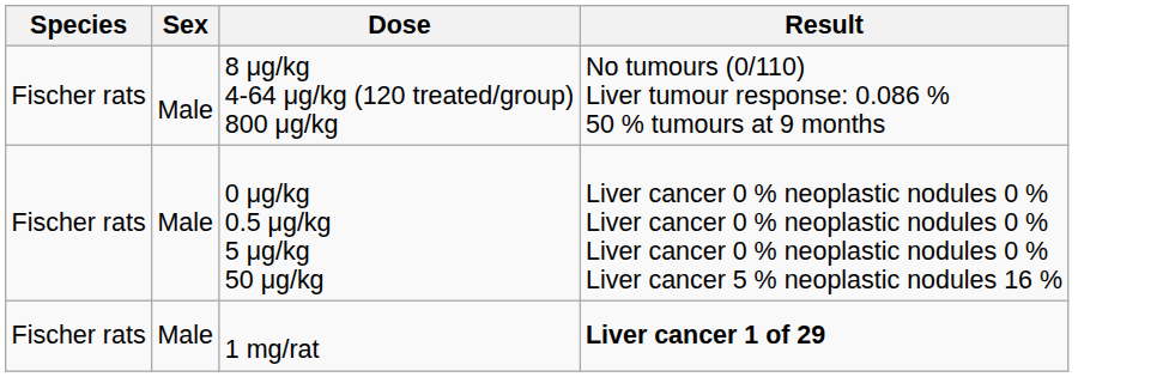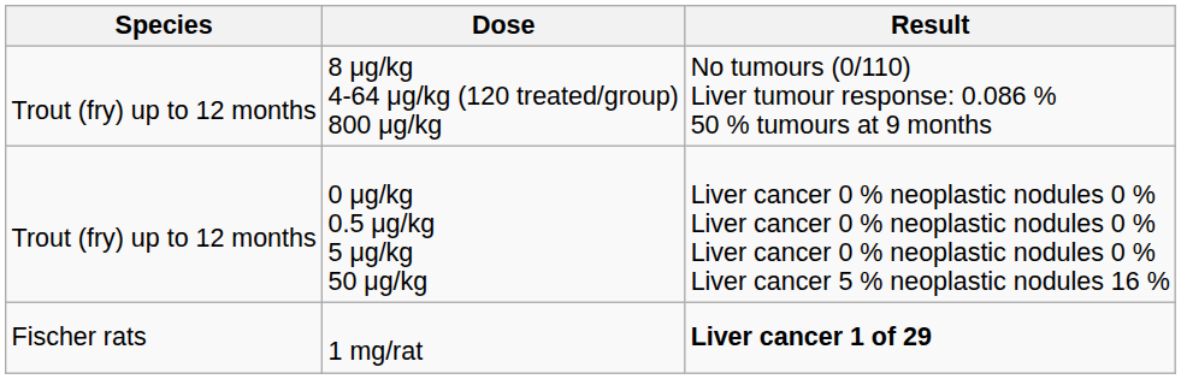 <table class="wikitable">
 <tr>
 <th>Species</th>
-<th>Sex</th>
 <th>Dose</th>
 <th>Result</th>
 </tr>
 <tr>
-<td>Fischer rats</td>
-<td><br>Male</td>
+<td><br>Trout (fry) up to 12 months</td>
 <td>8 μg/kg<br>4-64 μg/kg (120 treated/group)<br>800 μg/kg</td>
 <td>No tumours (0/110)<br>Liver tumour response: 0.086 %<br>50 % tumours at 9 months</td>
 </tr>
 <tr>
-<td>Fischer rats</td>
-<td>Male</td>
+<td><br>Trout (fry) up to 12 months</td>
 <td><br>0 μg/kg<br>0.5 μg/kg<br>5 μg/kg<br>50 μg/kg</td>
 <td><br>Liver cancer 0 % neoplastic nodules 0 %<br>Liver cancer 0 % neoplastic nodules 0 %<br>Liver cancer 0 % neoplastic nodules 0 %<br>Liver cancer 5 % neoplastic nodules 16 %</td>
 </tr>
 <tr>
 <td>Fischer rats</td>
-<td>Male</td>
 <td><br>1 mg/rat</td>
 <td><strong>Liver cancer 1 of 29</strong></td>
 </tr>
 </table>
